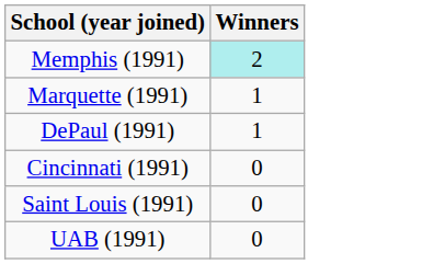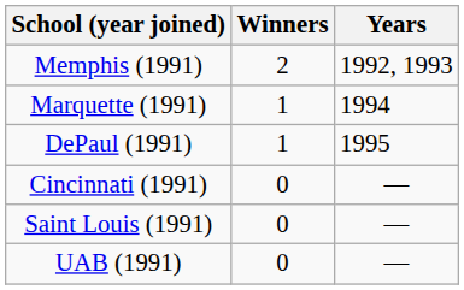 <table class="wikitable">
 <tr>
 <th>School (year joined)</th>
 <th>Winners</th>
+<th>Years</th>
 </tr>
 <tr align="center">
 <td><a href='#'>Memphis</a> (1991)</td>
-<td style="background: paleturquoise;">2</td>
+<td>2</td>
+<td align="left">1992, 1993</td>
 </tr>
 <tr align="center">
 <td><a href='#'>Marquette</a> (1991)</td>
 <td>1</td>
+<td align="left">1994</td>
 </tr>
 <tr align="center">
 <td><a href='#'>DePaul</a> (1991)</td>
 <td>1</td>
+<td align="left">1995</td>
 </tr>
 <tr align="center">
 <td><a href='#'>Cincinnati</a> (1991)</td>
 <td>0</td>
+<td>—</td>
 </tr>
 <tr align="center">
 <td><a href='#'>Saint Louis</a> (1991)</td>
 <td>0</td>
+<td>—</td>
 </tr>
 <tr align="center">
 <td><a href='#'>UAB</a> (1991)</td>
 <td>0</td>
+<td>—</td>
 </tr>
 </table>
